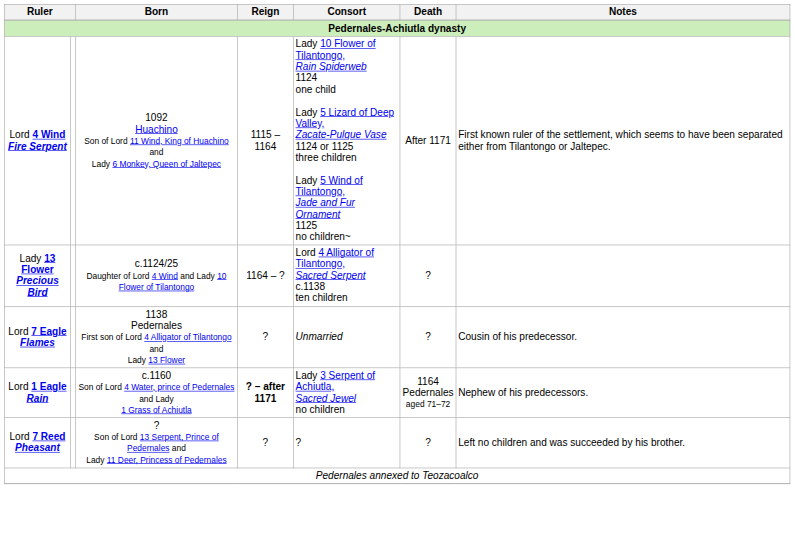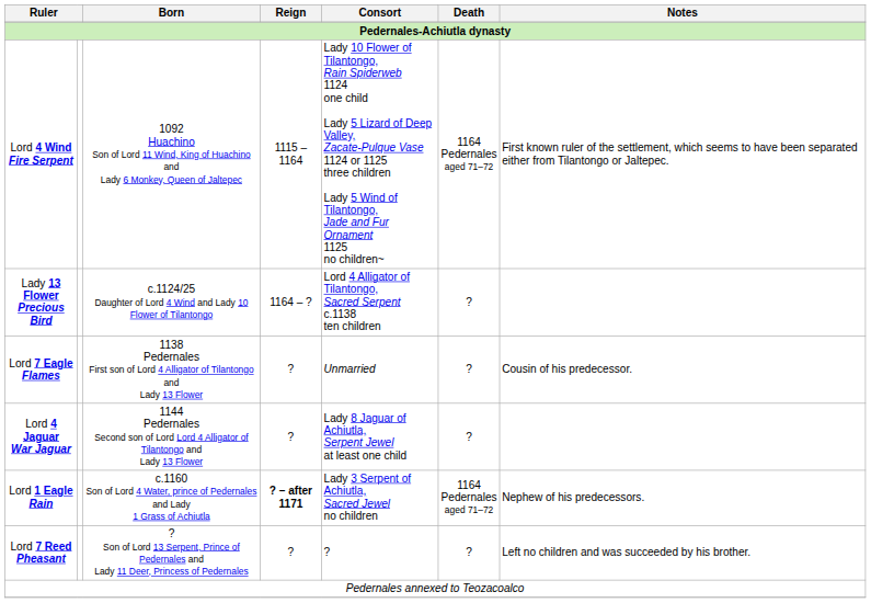 <table class="wikitable">
 <tr>
 <th colspan=2>Ruler</th>
 <th>Born</th>
 <th>Reign</th>
 <th>Consort</th>
 <th>Death</th>
 <th>Notes</th>
 </tr>
 <tr>
 </tr>
 <tr bgcolor=#ceb>
 <td align="center" colspan="7"><strong>Pedernales-Achiutla dynasty</strong></td>
 </tr>
 <tr bgcolor=#fff>
 <td align="center">Lord <strong><a href='#'>4 Wind<br><em>Fire Serpent</em></a></strong></td>
 <td></td>
 <td align="center">1092<br><a href='#'>Huachino</a><br><small>Son of Lord <a href='#'>11 Wind, King of Huachino</a> and<br> Lady <a href='#'>6 Monkey, Queen of Jaltepec</a></small></td>
 <td align="center">1115 – 1164</td>
 <td>Lady <a href='#'>10 Flower of Tilantongo,<br><em>Rain Spiderweb</em></a><br>1124<br>one child<br><br>Lady <a href='#'>5 Lizard of Deep Valley,<br><em>Zacate-Pulque Vase</em></a><br>1124 or 1125<br>three children<br><br>Lady <a href='#'>5 Wind of Tilantongo,<br><em>Jade and Fur Ornament</em></a><br>1125<br>no children~</td>
-<td align="center">After 1171</td>
+<td align="center">1164<br>Pedernales<br><small>aged 71–72</small></td>
 <td>First known ruler of the settlement, which seems to have been separated either from Tilantongo or Jaltepec.</td>
 </tr>
 <tr bgcolor=#fff>
 <td align="center">Lady <strong><a href='#'>13 Flower<br><em>Precious Bird</em></a></strong></td>
 <td></td>
 <td align="center">c.1124/25<br><small>Daughter of Lord <a href='#'>4 Wind</a> and Lady <a href='#'>10 Flower of Tilantongo</a></small></td>
 <td align="center">1164 – ?</td>
 <td>Lord <a href='#'>4 Alligator of Tilantongo,<br><em>Sacred Serpent</em></a><br>c.1138<br>ten children</td>
 <td align="center">?</td>
 <td></td>
 </tr>
 <tr bgcolor=#fff>
 <td align="center">Lord <strong><a href='#'>7 Eagle<br><em>Flames</em></a></strong></td>
 <td></td>
 <td align="center">1138<br>Pedernales<br><small>First son of Lord <a href='#'>4 Alligator of Tilantongo</a> and<br>Lady <a href='#'>13 Flower</a></small></td>
 <td align="center">?</td>
 <td><em>Unmarried</em></td>
 <td align="center">?</td>
 <td>Cousin of his predecessor.</td>
+</tr>
+<tr bgcolor=#fff>
+<td align="center">Lord <strong><a href='#'>4 Jaguar<br><em>War Jaguar</em></a></strong></td>
+<td></td>
+<td align="center">1144<br>Pedernales<br><small>Second son of Lord <a href='#'>Lord 4 Alligator of Tilantongo</a> and<br>Lady <a href='#'>13 Flower</a></small></td>
+<td align="center">?</td>
+<td>Lady <a href='#'>8 Jaguar of Achiutla,<br><em>Serpent Jewel</em></a><br>at least one child</td>
+<td align="center">?</td>
+<td></td>
 </tr>
 <tr bgcolor=#fff>
 <td align="center">Lord <strong><a href='#'>1 Eagle<br><em>Rain</em></a></strong></td>
 <td></td>
 <td align="center">c.1160<br><small>Son of Lord <a href='#'>4 Water, prince of Pedernales</a> and Lady<br> <a href='#'>1 Grass of Achiutla</a></small></td>
 <td align="center"><strong>? – after 1171</strong></td>
 <td>Lady <a href='#'>3 Serpent of Achiutla,<br><em>Sacred Jewel</em></a><br>no children</td>
 <td align="center">1164<br>Pedernales<br><small>aged 71–72</small></td>
 <td>Nephew of his predecessors.</td>
 </tr>
 <tr bgcolor=#fff>
 <td align="center">Lord <strong><a href='#'>7 Reed<br><em>Pheasant</em></a></strong></td>
 <td></td>
 <td align="center">?<br><small>Son of Lord <a href='#'>13 Serpent, Prince of Pedernales</a> and<br>Lady <a href='#'>11 Deer, Princess of Pedernales</a></small></td>
 <td align="center">?</td>
 <td>?</td>
 <td align="center">?</td>
 <td>Left no children and was succeeded by his brother.</td>
 </tr>
 <tr bgcolor=#fff>
 <td align="center" colspan="7"><em>Pedernales annexed to Teozacoalco</em></td>
 </tr>
 <tr>
 </tr>
 </table>
